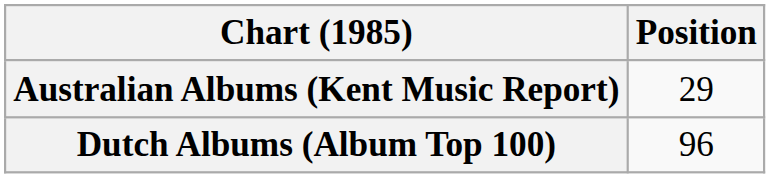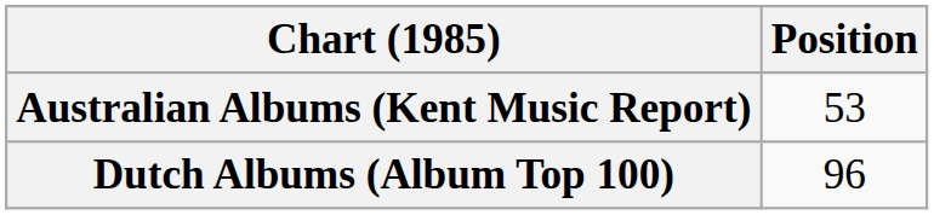 <table class="wikitable plainrowheaders" style="text-align:center">
 <tr>
 <th scope="col">Chart (1985)</th>
 <th scope="col">Position</th>
 </tr>
 <tr>
 <th scope="row">Australian Albums (Kent Music Report)</th>
-<td>29</td>
+<td>53</td>
 </tr>
 <tr>
 <th scope="row">Dutch Albums (Album Top 100)</th>
 <td>96</td>
 </tr>
 </table>
